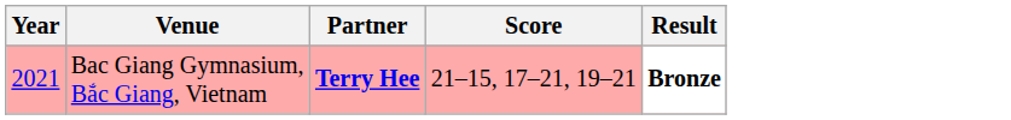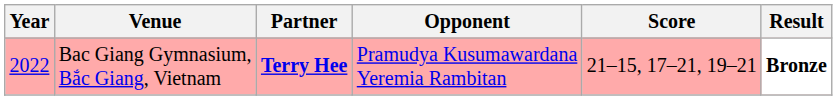 <table class="sortable wikitable" style="font-size: 90%;">
 <tr>
 <th>Year</th>
 <th>Venue</th>
 <th>Partner</th>
+<th>Opponent</th>
 <th>Score</th>
 <th>Result</th>
 </tr>
 <tr style="background:#FFAAAA">
-<td align="center"><a href='#'>2021</a></td>
+<td align="center"><a href='#'>2022</a></td>
 <td align="left">Bac Giang Gymnasium,<br><a href='#'>Bắc Giang</a>, Vietnam</td>
 <td align="left"><strong> <a href='#'>Terry Hee</a></strong></td>
+<td align="left"> <a href='#'>Pramudya Kusumawardana</a><br> <a href='#'>Yeremia Rambitan</a></td>
 <td align="left">21–15, 17–21, 19–21</td>
 <td style="text-align:left; background:white"> <strong>Bronze</strong></td>
 </tr>
 </table>
